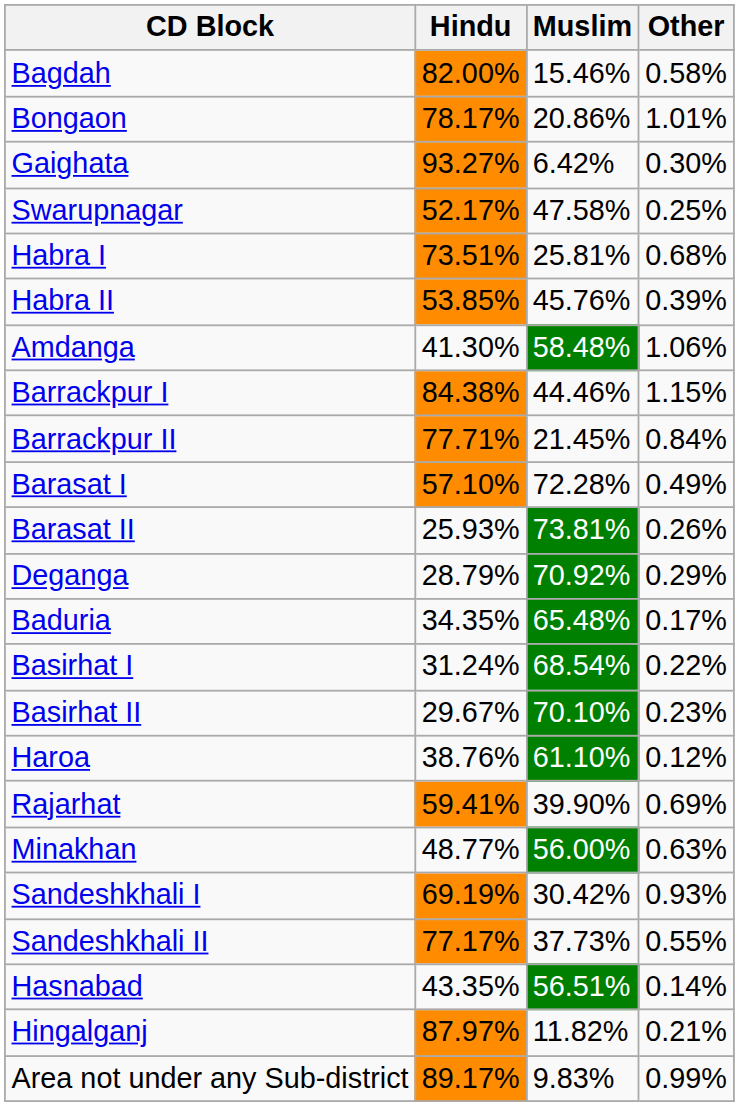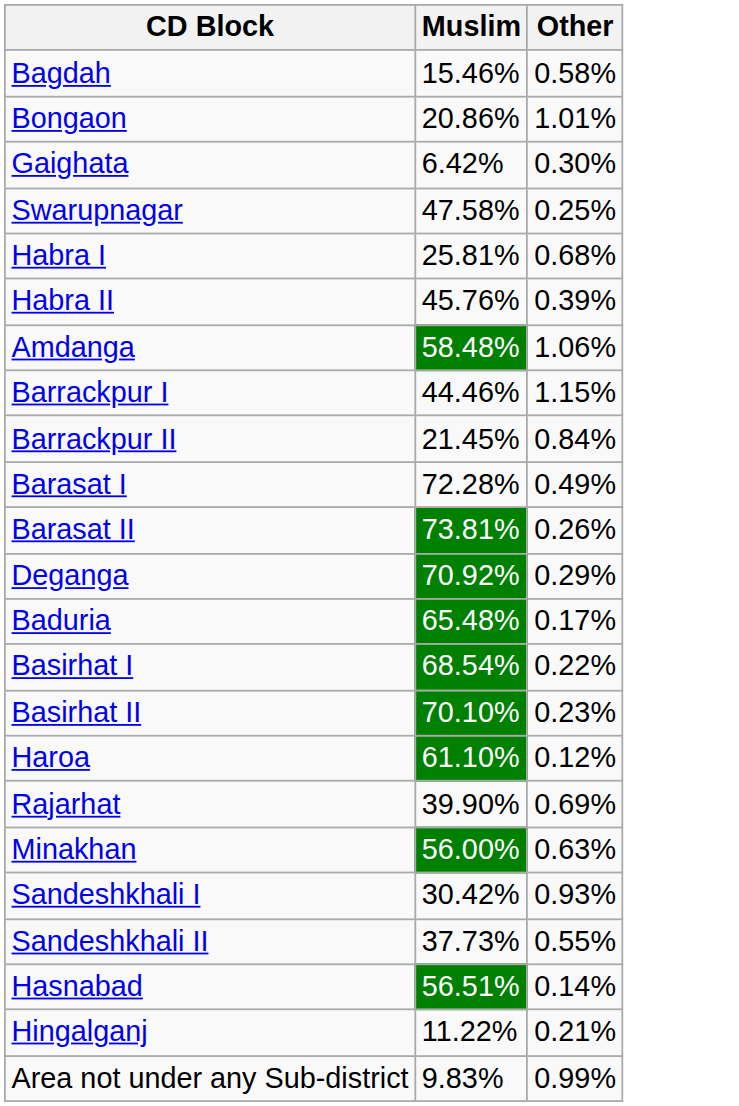 <table class="wikitable">
 <tr>
 <th>CD Block</th>
-<th>Hindu</th>
 <th>Muslim</th>
 <th>Other</th>
 </tr>
 <tr>
 <td><a href='#'>Bagdah</a></td>
-<td style="background:darkorange">82.00%</td>
 <td>15.46%</td>
 <td>0.58%</td>
 </tr>
 <tr>
 <td><a href='#'>Bongaon</a></td>
-<td style="background:darkorange">78.17%</td>
 <td>20.86%</td>
 <td>1.01%</td>
 </tr>
 <tr>
 <td><a href='#'>Gaighata</a></td>
-<td style="background:darkorange">93.27%</td>
 <td>6.42%</td>
 <td>0.30%</td>
 </tr>
 <tr>
 <td><a href='#'>Swarupnagar</a></td>
-<td style="background:darkorange">52.17%</td>
 <td>47.58%</td>
 <td>0.25%</td>
 </tr>
 <tr>
 <td><a href='#'>Habra I</a></td>
-<td style="background:darkorange">73.51%</td>
 <td>25.81%</td>
 <td>0.68%</td>
 </tr>
 <tr>
 <td><a href='#'>Habra II</a></td>
-<td style="background:darkorange">53.85%</td>
 <td>45.76%</td>
 <td>0.39%</td>
 </tr>
 <tr>
 <td><a href='#'>Amdanga</a></td>
-<td>41.30%</td>
 <td style="background:green;color:white">58.48%</td>
 <td>1.06%</td>
 </tr>
 <tr>
 <td><a href='#'>Barrackpur I</a></td>
-<td style="background:darkorange">84.38%</td>
 <td>44.46%</td>
 <td>1.15%</td>
 </tr>
 <tr>
 <td><a href='#'>Barrackpur II</a></td>
-<td style="background:darkorange">77.71%</td>
 <td>21.45%</td>
 <td>0.84%</td>
 </tr>
 <tr>
 <td><a href='#'>Barasat I</a></td>
-<td style="background:darkorange">57.10%</td>
 <td>72.28%</td>
 <td>0.49%</td>
 </tr>
 <tr>
 <td><a href='#'>Barasat II</a></td>
-<td>25.93%</td>
 <td style="background:green;color:white">73.81%</td>
 <td>0.26%</td>
 </tr>
 <tr>
 <td><a href='#'>Deganga</a></td>
-<td>28.79%</td>
 <td style="background:green;color:white">70.92%</td>
 <td>0.29%</td>
 </tr>
 <tr>
 <td><a href='#'>Baduria</a></td>
-<td>34.35%</td>
 <td style="background:green;color:white">65.48%</td>
 <td>0.17%</td>
 </tr>
 <tr>
 <td><a href='#'>Basirhat I</a></td>
-<td>31.24%</td>
 <td style="background:green;color:white">68.54%</td>
 <td>0.22%</td>
 </tr>
 <tr>
 <td><a href='#'>Basirhat II</a></td>
-<td>29.67%</td>
 <td style="background:green;color:white">70.10%</td>
 <td>0.23%</td>
 </tr>
 <tr>
 <td><a href='#'>Haroa</a></td>
-<td>38.76%</td>
 <td style="background:green;color:white">61.10%</td>
 <td>0.12%</td>
 </tr>
 <tr>
 <td><a href='#'>Rajarhat</a></td>
-<td style="background:darkorange">59.41%</td>
 <td>39.90%</td>
 <td>0.69%</td>
 </tr>
 <tr>
 <td><a href='#'>Minakhan</a></td>
-<td>48.77%</td>
 <td style="background:green;color:white">56.00%</td>
 <td>0.63%</td>
 </tr>
 <tr>
 <td><a href='#'>Sandeshkhali I</a></td>
-<td style="background:darkorange">69.19%</td>
 <td>30.42%</td>
 <td>0.93%</td>
 </tr>
 <tr>
 <td><a href='#'>Sandeshkhali II</a></td>
-<td style="background:darkorange">77.17%</td>
 <td>37.73%</td>
 <td>0.55%</td>
 </tr>
 <tr>
 <td><a href='#'>Hasnabad</a></td>
-<td>43.35%</td>
 <td style="background:green;color:white">56.51%</td>
 <td>0.14%</td>
 </tr>
 <tr>
 <td><a href='#'>Hingalganj</a></td>
-<td style="background:darkorange">87.97%</td>
-<td>11.82%</td>
+<td>11.22%</td>
 <td>0.21%</td>
 </tr>
 <tr>
 <td>Area not under any  Sub-district</td>
-<td style="background:darkorange">89.17%</td>
 <td>9.83%</td>
 <td>0.99%</td>
 </tr>
 </table>
